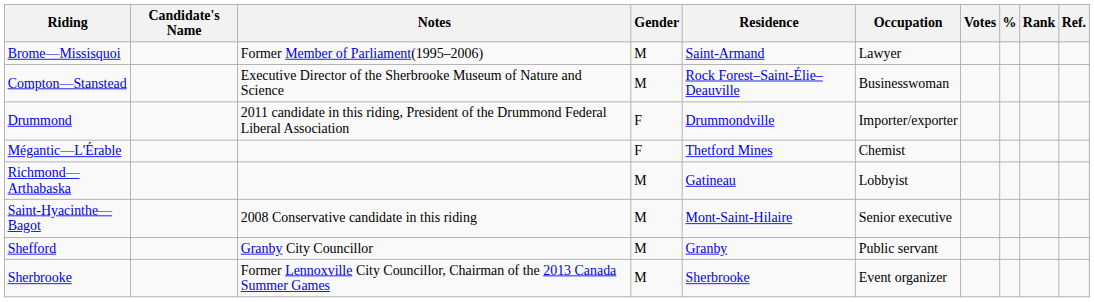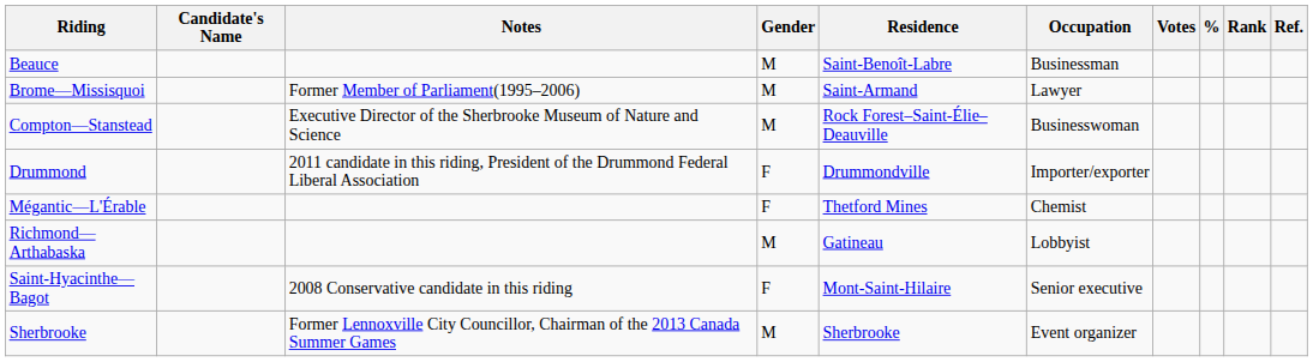 <table class="wikitable sortable">
 <tr>
 <th>Riding</th>
 <th>Candidate's Name</th>
 <th>Notes</th>
 <th>Gender</th>
 <th>Residence</th>
 <th>Occupation</th>
 <th>Votes</th>
 <th>%</th>
 <th>Rank</th>
 <th>Ref.</th>
+</tr>
+<tr>
+<td><a href='#'>Beauce</a></td>
+<td></td>
+<td></td>
+<td>M</td>
+<td><a href='#'>Saint-Benoît-Labre</a></td>
+<td>Businessman</td>
+<td></td>
+<td></td>
+<td></td>
+<td></td>
 </tr>
 <tr>
 <td><a href='#'>Brome—Missisquoi</a></td>
 <td></td>
 <td>Former <a href='#'>Member of Parliament</a>(1995–2006)</td>
 <td>M</td>
 <td><a href='#'>Saint-Armand</a></td>
 <td>Lawyer</td>
 <td></td>
 <td></td>
 <td></td>
 <td></td>
 </tr>
 <tr>
 <td><a href='#'>Compton—Stanstead</a></td>
 <td></td>
 <td>Executive Director of the Sherbrooke Museum of Nature and Science</td>
 <td>M</td>
 <td><a href='#'>Rock Forest–Saint-Élie–Deauville</a></td>
 <td>Businesswoman</td>
 <td></td>
 <td></td>
 <td></td>
 <td></td>
 </tr>
 <tr>
 <td><a href='#'>Drummond</a></td>
 <td></td>
 <td>2011 candidate in this riding, President of the Drummond Federal Liberal Association</td>
 <td>F</td>
 <td><a href='#'>Drummondville</a></td>
 <td>Importer/exporter</td>
 <td></td>
 <td></td>
 <td></td>
 <td></td>
 </tr>
 <tr>
 <td><a href='#'>Mégantic—L'Érable</a></td>
 <td></td>
 <td></td>
 <td>F</td>
 <td><a href='#'>Thetford Mines</a></td>
 <td>Chemist</td>
 <td></td>
 <td></td>
 <td></td>
 <td></td>
 </tr>
 <tr>
 <td><a href='#'>Richmond—Arthabaska</a></td>
 <td></td>
 <td></td>
 <td>M</td>
 <td><a href='#'>Gatineau</a></td>
 <td>Lobbyist</td>
 <td></td>
 <td></td>
 <td></td>
 <td></td>
 </tr>
 <tr>
 <td><a href='#'>Saint-Hyacinthe—Bagot</a></td>
 <td></td>
 <td>2008 Conservative candidate in this riding</td>
-<td>M</td>
+<td>F</td>
 <td><a href='#'>Mont-Saint-Hilaire</a></td>
 <td>Senior executive</td>
-<td></td>
-<td></td>
-<td></td>
-<td></td>
-</tr>
-<tr>
-<td><a href='#'>Shefford</a></td>
-<td></td>
-<td><a href='#'>Granby</a> City Councillor</td>
-<td>M</td>
-<td><a href='#'>Granby</a></td>
-<td>Public servant</td>
 <td></td>
 <td></td>
 <td></td>
 <td></td>
 </tr>
 <tr>
 <td><a href='#'>Sherbrooke</a></td>
 <td></td>
 <td>Former <a href='#'>Lennoxville</a> City Councillor, Chairman of the <a href='#'>2013 Canada Summer Games</a></td>
 <td>M</td>
 <td><a href='#'>Sherbrooke</a></td>
 <td>Event organizer</td>
 <td></td>
 <td></td>
 <td></td>
 <td></td>
 </tr>
 </table>
